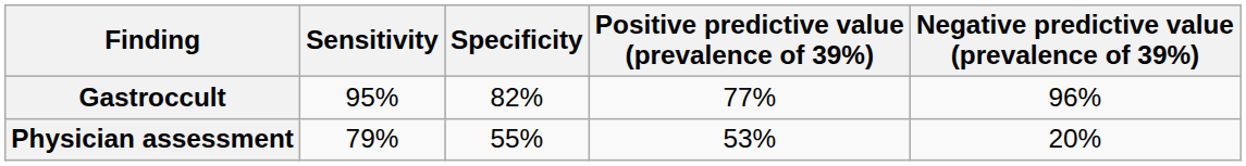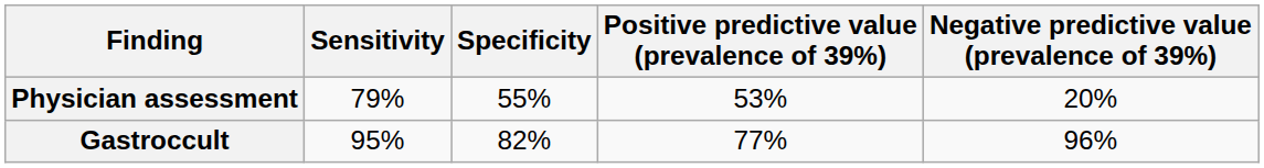 <table class="wikitable" style="text-align:center">
 <tr>
 <th>Finding</th>
 <th>Sensitivity</th>
 <th>Specificity</th>
 <th>Positive predictive value<br>(prevalence of 39%)</th>
 <th>Negative predictive value<br>(prevalence of 39%)</th>
 </tr>
 <tr>
+<th>Physician assessment</th>
+<td>79%</td>
+<td>55%</td>
+<td>53%</td>
+<td>20%</td>
+</tr>
+<tr>
 <th>Gastroccult</th>
 <td>95%</td>
 <td>82%</td>
 <td>77%</td>
 <td>96%</td>
 </tr>
-<tr>
-<th>Physician assessment</th>
-<td>79%</td>
-<td>55%</td>
-<td>53%</td>
-<td>20%</td>
-</tr>
 </table>
